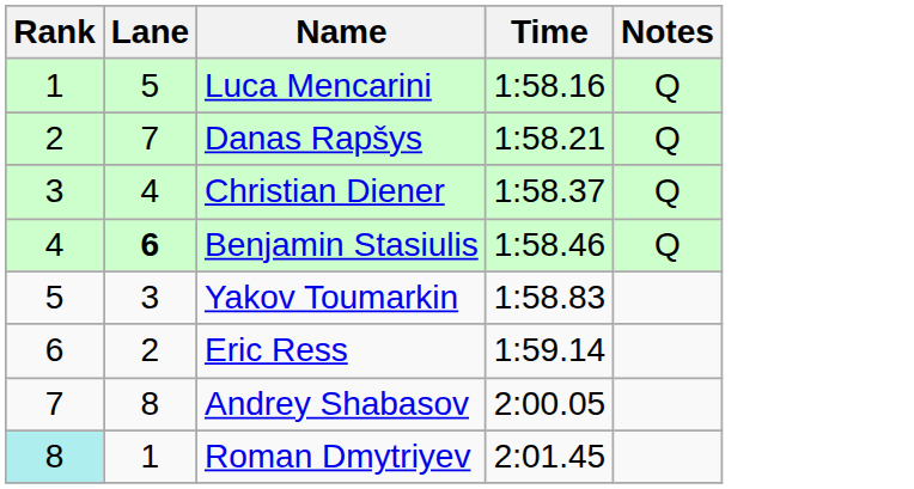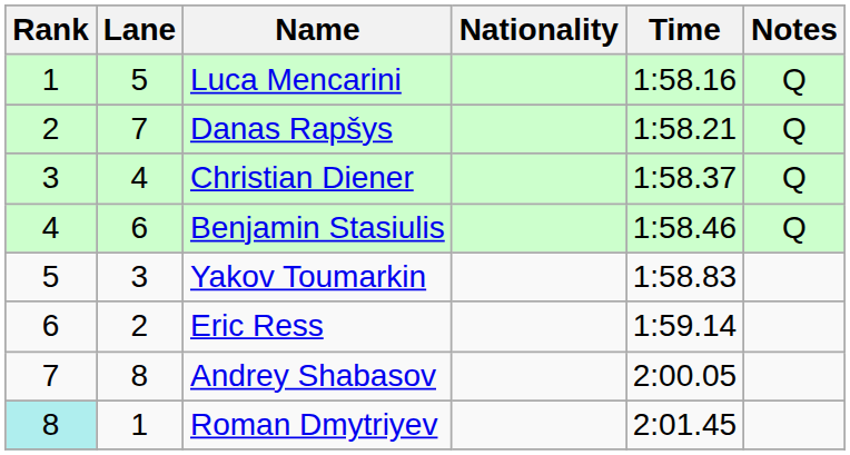 <table class="wikitable sortable" style="text-align:center">
 <tr>
 <th>Rank</th>
 <th>Lane</th>
 <th>Name</th>
+<th>Nationality</th>
 <th>Time</th>
 <th>Notes</th>
 </tr>
 <tr bgcolor=ccffcc>
 <td>1</td>
 <td>5</td>
 <td align=left><a href='#'>Luca Mencarini</a></td>
+<td align=left></td>
 <td>1:58.16</td>
 <td>Q</td>
 </tr>
 <tr bgcolor=ccffcc>
 <td>2</td>
 <td>7</td>
 <td align=left><a href='#'>Danas Rapšys</a></td>
+<td align=left></td>
 <td>1:58.21</td>
 <td>Q</td>
 </tr>
 <tr bgcolor=ccffcc>
 <td>3</td>
 <td>4</td>
 <td align=left><a href='#'>Christian Diener</a></td>
+<td align=left></td>
 <td>1:58.37</td>
 <td>Q</td>
 </tr>
 <tr bgcolor=ccffcc>
 <td>4</td>
-<td><strong>6</strong></td>
+<td>6</td>
 <td align=left><a href='#'>Benjamin Stasiulis</a></td>
+<td align=left></td>
 <td>1:58.46</td>
 <td>Q</td>
 </tr>
 <tr>
 <td>5</td>
 <td>3</td>
 <td align=left><a href='#'>Yakov Toumarkin</a></td>
+<td align=left></td>
 <td>1:58.83</td>
 <td></td>
 </tr>
 <tr>
 <td>6</td>
 <td>2</td>
 <td align=left><a href='#'>Eric Ress</a></td>
+<td align=left></td>
 <td>1:59.14</td>
 <td></td>
 </tr>
 <tr>
 <td>7</td>
 <td>8</td>
 <td align=left><a href='#'>Andrey Shabasov</a></td>
+<td align=left></td>
 <td>2:00.05</td>
 <td></td>
 </tr>
 <tr>
 <td style="background: paleturquoise;">8</td>
 <td>1</td>
 <td align=left><a href='#'>Roman Dmytriyev</a></td>
+<td align=left></td>
 <td>2:01.45</td>
 <td></td>
 </tr>
 </table>
